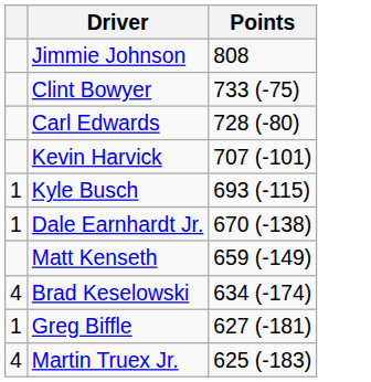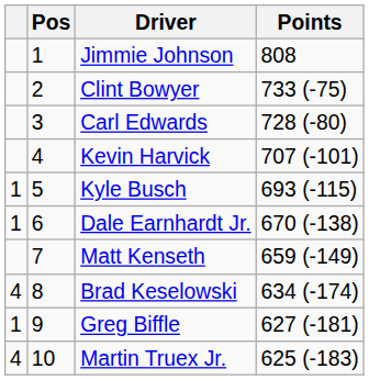 <table class="wikitable " style="font-size: 95%;">
 <tr>
 <th></th>
+<th>Pos</th>
 <th>Driver</th>
 <th>Points</th>
 </tr>
 <tr>
 <td></td>
+<td>1</td>
 <td><a href='#'>Jimmie Johnson</a></td>
 <td>808</td>
 </tr>
 <tr>
 <td></td>
+<td>2</td>
 <td><a href='#'>Clint Bowyer</a></td>
 <td>733 (-75)</td>
 </tr>
 <tr>
 <td></td>
+<td>3</td>
 <td><a href='#'>Carl Edwards</a></td>
 <td>728 (-80)</td>
 </tr>
 <tr>
 <td></td>
+<td>4</td>
 <td><a href='#'>Kevin Harvick</a></td>
 <td>707 (-101)</td>
 </tr>
 <tr>
 <td> 1</td>
+<td>5</td>
 <td><a href='#'>Kyle Busch</a></td>
 <td>693 (-115)</td>
 </tr>
 <tr>
 <td> 1</td>
+<td>6</td>
 <td><a href='#'>Dale Earnhardt Jr.</a></td>
 <td>670 (-138)</td>
 </tr>
 <tr>
 <td></td>
+<td>7</td>
 <td><a href='#'>Matt Kenseth</a></td>
 <td>659 (-149)</td>
 </tr>
 <tr>
 <td> 4</td>
+<td>8</td>
 <td><a href='#'>Brad Keselowski</a></td>
 <td>634 (-174)</td>
 </tr>
 <tr>
 <td> 1</td>
+<td>9</td>
 <td><a href='#'>Greg Biffle</a></td>
 <td>627 (-181)</td>
 </tr>
 <tr>
 <td> 4</td>
+<td>10</td>
 <td><a href='#'>Martin Truex Jr.</a></td>
 <td>625 (-183)</td>
 </tr>
 </table>
